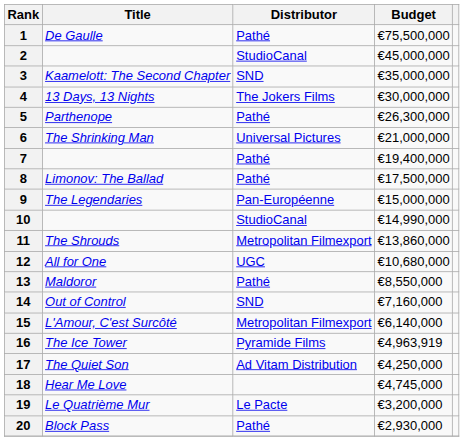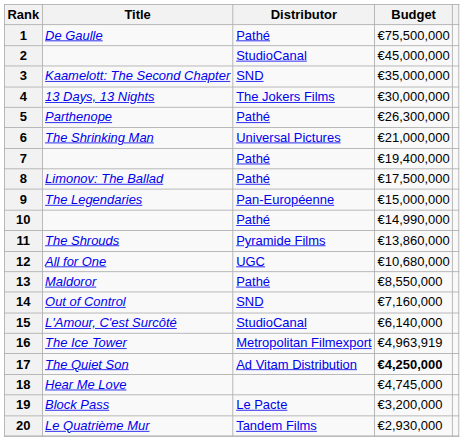 <table class="wikitable sortable">
 <tr>
 <th scope=col>Rank</th>
 <th scope=col>Title</th>
 <th scope=col>Distributor</th>
 <th scope=col>Budget</th>
 <th scope=col></th>
 </tr>
 <tr>
 <th>1</th>
 <td><em><a href='#'>De Gaulle</a></em></td>
 <td><a href='#'>Pathé</a></td>
 <td>€75,500,000</td>
 <td></td>
 </tr>
 <tr>
 <th>2</th>
 <td><em></em></td>
 <td><a href='#'>StudioCanal</a></td>
 <td>€45,000,000</td>
 <td></td>
 </tr>
 <tr>
 <th scope=row>3</th>
 <td><em><a href='#'>Kaamelott: The Second Chapter</a></em></td>
 <td><a href='#'>SND</a></td>
 <td>€35,000,000</td>
 <td></td>
 </tr>
 <tr>
 <th scope=row>4</th>
 <td><em><a href='#'>13 Days, 13 Nights</a></em></td>
 <td><a href='#'>The Jokers Films</a></td>
 <td>€30,000,000</td>
 <td></td>
 </tr>
 <tr>
 <th scope=row>5</th>
 <td><em><a href='#'>Parthenope</a></em></td>
 <td><a href='#'>Pathé</a></td>
 <td>€26,300,000</td>
 <td></td>
 </tr>
 <tr>
 <th scope=row>6</th>
 <td><em><a href='#'>The Shrinking Man</a></em></td>
 <td><a href='#'>Universal Pictures</a></td>
 <td>€21,000,000</td>
 <td></td>
 </tr>
 <tr>
 <th scope=row>7</th>
 <td><em></em></td>
 <td><a href='#'>Pathé</a></td>
 <td>€19,400,000</td>
 <td></td>
 </tr>
 <tr>
 <th scope=row>8</th>
 <td><em><a href='#'>Limonov: The Ballad</a></em></td>
 <td><a href='#'>Pathé</a></td>
 <td>€17,500,000</td>
 <td></td>
 </tr>
 <tr>
 <th scope=row>9</th>
 <td><em><a href='#'>The Legendaries</a></em></td>
 <td><a href='#'>Pan-Européenne</a></td>
 <td>€15,000,000</td>
 <td></td>
 </tr>
 <tr>
 <th scope=row>10</th>
 <td><em></em></td>
-<td><a href='#'>StudioCanal</a></td>
+<td><a href='#'>Pathé</a></td>
 <td>€14,990,000</td>
 <td></td>
 </tr>
 <tr>
 <th scope=row>11</th>
 <td><em><a href='#'>The Shrouds</a></em></td>
-<td><a href='#'>Metropolitan Filmexport</a></td>
+<td><a href='#'>Pyramide Films</a></td>
 <td>€13,860,000</td>
 <td></td>
 </tr>
 <tr>
 <th scope=row>12</th>
 <td><em><a href='#'>All for One</a></em></td>
 <td><a href='#'>UGC</a></td>
 <td>€10,680,000</td>
 <td></td>
 </tr>
 <tr>
 <th scope=row>13</th>
 <td><em><a href='#'>Maldoror</a></em></td>
 <td><a href='#'>Pathé</a></td>
 <td>€8,550,000</td>
 <td></td>
 </tr>
 <tr>
 <th scope=row>14</th>
 <td><em><a href='#'>Out of Control</a></em></td>
 <td><a href='#'>SND</a></td>
 <td>€7,160,000</td>
 <td></td>
 </tr>
 <tr>
 <th scope=row>15</th>
 <td><em><a href='#'>L'Amour, C'est Surcôté</a></em></td>
-<td><a href='#'>Metropolitan Filmexport</a></td>
+<td><a href='#'>StudioCanal</a></td>
 <td>€6,140,000</td>
 <td></td>
 </tr>
 <tr>
 <th scope=row>16</th>
 <td><em><a href='#'>The Ice Tower</a></em></td>
-<td><a href='#'>Pyramide Films</a></td>
+<td><a href='#'>Metropolitan Filmexport</a></td>
 <td>€4,963,919</td>
 <td></td>
 </tr>
 <tr>
 <th scope=row>17</th>
 <td><em><a href='#'>The Quiet Son</a></em></td>
 <td><a href='#'>Ad Vitam Distribution</a></td>
-<td>€4,250,000</td>
+<td><strong>€4,250,000</strong></td>
 <td></td>
 </tr>
 <tr>
 <th scope=row>18</th>
 <td><em><a href='#'>Hear Me Love</a></em></td>
 <td></td>
 <td>€4,745,000</td>
 <td></td>
 </tr>
 <tr>
 <th scope=row>19</th>
-<td><em><a href='#'>Le Quatrième Mur</a></em></td>
+<td><em><a href='#'>Block Pass</a></em></td>
 <td><a href='#'>Le Pacte</a></td>
 <td>€3,200,000</td>
 <td></td>
 </tr>
 <tr>
 <th scope=row>20</th>
-<td><em><a href='#'>Block Pass</a></em></td>
-<td><a href='#'>Pathé</a></td>
+<td><em><a href='#'>Le Quatrième Mur</a></em></td>
+<td><a href='#'>Tandem Films</a></td>
 <td>€2,930,000</td>
 <td></td>
 </tr>
 <tr>
 </tr>
 </table>
